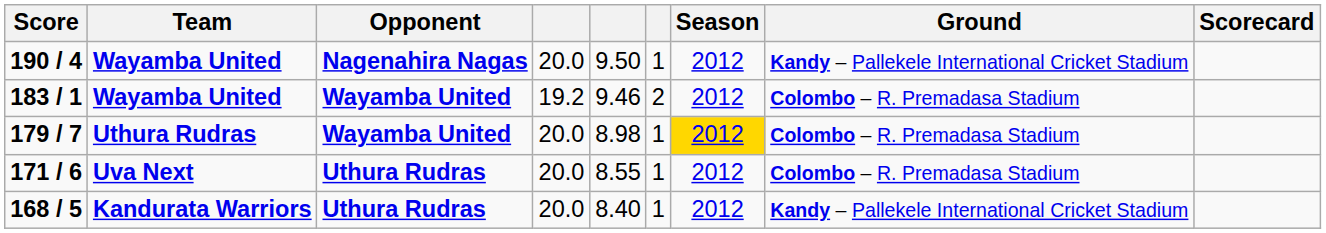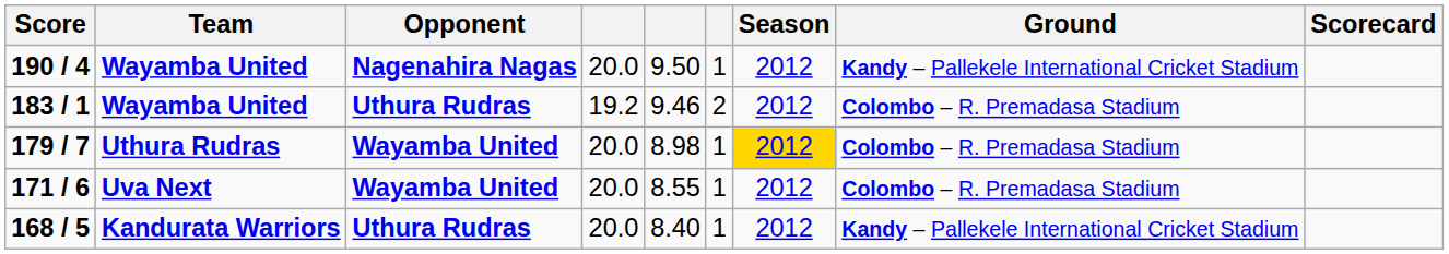 <table class="wikitable sortable" style="text-align:center">
 <tr>
 <th>Score</th>
 <th>Team</th>
 <th>Opponent</th>
 <th></th>
 <th></th>
 <th></th>
 <th>Season</th>
 <th>Ground</th>
 <th>Scorecard</th>
 </tr>
 <tr>
 <td><strong>190 / 4</strong></td>
 <td align=left><strong><a href='#'>Wayamba United</a></strong></td>
 <td align=left><strong><a href='#'>Nagenahira Nagas</a></strong></td>
 <td>20.0</td>
 <td>9.50</td>
 <td>1</td>
 <td><a href='#'>2012</a></td>
 <td align=left><small><strong><a href='#'>Kandy</a></strong> – <a href='#'>Pallekele International Cricket Stadium</a> </small></td>
 <td></td>
 </tr>
 <tr>
 <td><strong>183 / 1</strong></td>
 <td align=left><strong><a href='#'>Wayamba United</a></strong></td>
-<td align=left><strong><a href='#'>Wayamba United</a></strong></td>
+<td align=left><strong><a href='#'>Uthura Rudras</a></strong></td>
 <td>19.2</td>
 <td>9.46</td>
 <td>2</td>
 <td><a href='#'>2012</a></td>
 <td align=left><small><strong><a href='#'>Colombo</a></strong> – <a href='#'>R. Premadasa Stadium</a> </small></td>
 <td></td>
 </tr>
 <tr>
 <td><strong>179 / 7</strong></td>
 <td align=left><strong><a href='#'>Uthura Rudras</a></strong></td>
 <td align=left><strong><a href='#'>Wayamba United</a></strong></td>
 <td>20.0</td>
 <td>8.98</td>
 <td>1</td>
 <td style="background: gold;"><a href='#'>2012</a></td>
 <td align=left><small><strong><a href='#'>Colombo</a></strong> – <a href='#'>R. Premadasa Stadium</a> </small></td>
 <td></td>
 </tr>
 <tr>
 <td><strong>171 / 6</strong></td>
 <td align=left><strong><a href='#'>Uva Next</a></strong></td>
-<td align=left><strong><a href='#'>Uthura Rudras</a></strong></td>
+<td align=left><strong><a href='#'>Wayamba United</a></strong></td>
 <td>20.0</td>
 <td>8.55</td>
 <td>1</td>
 <td><a href='#'>2012</a></td>
 <td align=left><small><strong><a href='#'>Colombo</a></strong> – <a href='#'>R. Premadasa Stadium</a> </small></td>
 <td></td>
 </tr>
 <tr>
 <td><strong>168 / 5</strong></td>
 <td align=left><strong><a href='#'>Kandurata Warriors</a></strong></td>
 <td align=left><strong><a href='#'>Uthura Rudras</a></strong></td>
 <td>20.0</td>
 <td>8.40</td>
 <td>1</td>
 <td><a href='#'>2012</a></td>
 <td align=left><small><strong><a href='#'>Kandy</a></strong> – <a href='#'>Pallekele International Cricket Stadium</a></small></td>
 <td></td>
 </tr>
 </table>
